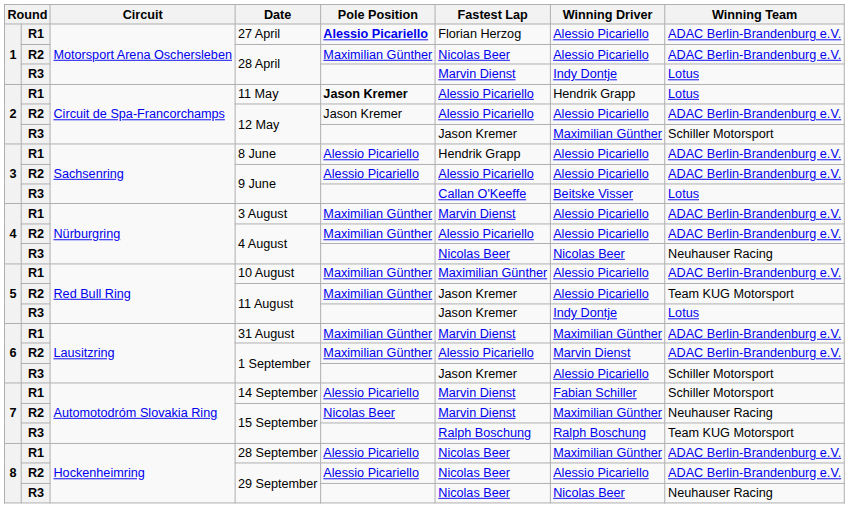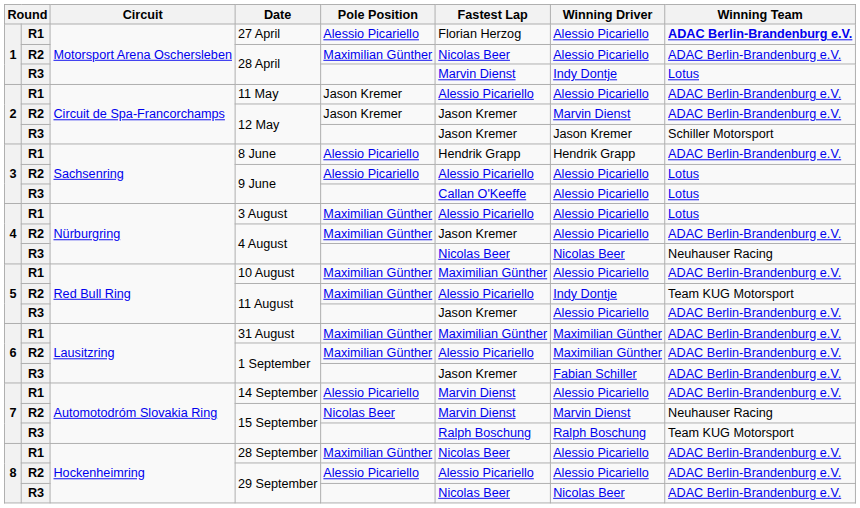 <table class="wikitable" style="font-size: 85%">
 <tr>
 <th colspan=2>Round</th>
 <th>Circuit</th>
 <th>Date</th>
 <th>Pole Position</th>
 <th>Fastest Lap</th>
 <th>Winning Driver</th>
 <th>Winning Team</th>
 </tr>
 <tr>
 <th rowspan=3>1</th>
 <th>R1</th>
 <td rowspan=3 nowrap> <a href='#'>Motorsport Arena Oschersleben</a></td>
 <td>27 April</td>
-<td><strong> <a href='#'>Alessio Picariello</a></strong></td>
+<td> <a href='#'>Alessio Picariello</a></td>
 <td> Florian Herzog</td>
 <td> <a href='#'>Alessio Picariello</a></td>
-<td nowrap> <a href='#'>ADAC Berlin-Brandenburg e.V.</a></td>
+<td nowrap><strong> <a href='#'>ADAC Berlin-Brandenburg e.V.</a></strong></td>
 </tr>
 <tr>
 <th>R2</th>
 <td rowspan=2>28 April</td>
 <td> <a href='#'>Maximilian Günther</a></td>
 <td> <a href='#'>Nicolas Beer</a></td>
 <td> <a href='#'>Alessio Picariello</a></td>
 <td> <a href='#'>ADAC Berlin-Brandenburg e.V.</a></td>
 </tr>
 <tr>
 <th>R3</th>
 <td></td>
 <td> <a href='#'>Marvin Dienst</a></td>
 <td> <a href='#'>Indy Dontje</a></td>
 <td> <a href='#'>Lotus</a></td>
 </tr>
 <tr>
 <th rowspan=3>2</th>
 <th>R1</th>
 <td rowspan=3> <a href='#'>Circuit de Spa-Francorchamps</a></td>
 <td>11 May</td>
-<td><strong> Jason Kremer</strong></td>
-<td> <a href='#'>Alessio Picariello</a></td>
-<td> Hendrik Grapp</td>
-<td> <a href='#'>Lotus</a></td>
-</tr>
-<tr>
-<th>R2</th>
-<td rowspan=2>12 May</td>
 <td> Jason Kremer</td>
 <td> <a href='#'>Alessio Picariello</a></td>
 <td> <a href='#'>Alessio Picariello</a></td>
 <td> <a href='#'>ADAC Berlin-Brandenburg e.V.</a></td>
 </tr>
 <tr>
+<th>R2</th>
+<td rowspan=2>12 May</td>
+<td> Jason Kremer</td>
+<td> Jason Kremer</td>
+<td> <a href='#'>Marvin Dienst</a></td>
+<td> <a href='#'>ADAC Berlin-Brandenburg e.V.</a></td>
+</tr>
+<tr>
 <th>R3</th>
 <td></td>
 <td> Jason Kremer</td>
-<td nowrap> <a href='#'>Maximilian Günther</a></td>
+<td> Jason Kremer</td>
 <td> Schiller Motorsport</td>
 </tr>
 <tr>
 <th rowspan=3>3</th>
 <th>R1</th>
 <td rowspan=3> <a href='#'>Sachsenring</a></td>
 <td>8 June</td>
 <td> <a href='#'>Alessio Picariello</a></td>
 <td> Hendrik Grapp</td>
-<td> <a href='#'>Alessio Picariello</a></td>
+<td> Hendrik Grapp</td>
 <td> <a href='#'>ADAC Berlin-Brandenburg e.V.</a></td>
 </tr>
 <tr>
 <th>R2</th>
 <td rowspan=2>9 June</td>
 <td nowrap> <a href='#'>Alessio Picariello</a></td>
 <td nowrap> <a href='#'>Alessio Picariello</a></td>
 <td nowrap> <a href='#'>Alessio Picariello</a></td>
-<td> <a href='#'>ADAC Berlin-Brandenburg e.V.</a></td>
+<td> <a href='#'>Lotus</a></td>
 </tr>
 <tr>
 <th>R3</th>
 <td></td>
 <td> <a href='#'>Callan O'Keeffe</a></td>
-<td> <a href='#'>Beitske Visser</a></td>
+<td> <a href='#'>Alessio Picariello</a></td>
 <td> <a href='#'>Lotus</a></td>
 </tr>
 <tr>
 <th rowspan=3>4</th>
 <th>R1</th>
 <td rowspan=3> <a href='#'>Nürburgring</a></td>
 <td>3 August</td>
 <td> <a href='#'>Maximilian Günther</a></td>
-<td> <a href='#'>Marvin Dienst</a></td>
 <td> <a href='#'>Alessio Picariello</a></td>
-<td> <a href='#'>ADAC Berlin-Brandenburg e.V.</a></td>
+<td> <a href='#'>Alessio Picariello</a></td>
+<td> <a href='#'>Lotus</a></td>
 </tr>
 <tr>
 <th>R2</th>
 <td rowspan=2>4 August</td>
 <td> <a href='#'>Maximilian Günther</a></td>
-<td> <a href='#'>Alessio Picariello</a></td>
+<td> Jason Kremer</td>
 <td> <a href='#'>Alessio Picariello</a></td>
 <td> <a href='#'>ADAC Berlin-Brandenburg e.V.</a></td>
 </tr>
 <tr>
 <th>R3</th>
 <td></td>
 <td> <a href='#'>Nicolas Beer</a></td>
 <td> <a href='#'>Nicolas Beer</a></td>
 <td> Neuhauser Racing</td>
 </tr>
 <tr>
 <th rowspan=3>5</th>
 <th>R1</th>
 <td rowspan=3> <a href='#'>Red Bull Ring</a></td>
 <td>10 August</td>
 <td> <a href='#'>Maximilian Günther</a></td>
 <td> <a href='#'>Maximilian Günther</a></td>
 <td> <a href='#'>Alessio Picariello</a></td>
 <td> <a href='#'>ADAC Berlin-Brandenburg e.V.</a></td>
 </tr>
 <tr>
 <th>R2</th>
 <td rowspan=2>11 August</td>
 <td> <a href='#'>Maximilian Günther</a></td>
-<td> Jason Kremer</td>
 <td> <a href='#'>Alessio Picariello</a></td>
+<td> <a href='#'>Indy Dontje</a></td>
 <td> Team KUG Motorsport</td>
 </tr>
 <tr>
 <th>R3</th>
 <td></td>
 <td> Jason Kremer</td>
-<td> <a href='#'>Indy Dontje</a></td>
-<td> <a href='#'>Lotus</a></td>
+<td> <a href='#'>Alessio Picariello</a></td>
+<td> <a href='#'>ADAC Berlin-Brandenburg e.V.</a></td>
 </tr>
 <tr>
 <th rowspan=3>6</th>
 <th>R1</th>
 <td rowspan=3> <a href='#'>Lausitzring</a></td>
 <td>31 August</td>
 <td nowrap> <a href='#'>Maximilian Günther</a></td>
-<td> <a href='#'>Marvin Dienst</a></td>
+<td nowrap> <a href='#'>Maximilian Günther</a></td>
 <td nowrap> <a href='#'>Maximilian Günther</a></td>
 <td> <a href='#'>ADAC Berlin-Brandenburg e.V.</a></td>
 </tr>
 <tr>
 <th>R2</th>
 <td rowspan=2>1 September</td>
 <td> <a href='#'>Maximilian Günther</a></td>
 <td> <a href='#'>Alessio Picariello</a></td>
-<td> <a href='#'>Marvin Dienst</a></td>
+<td> <a href='#'>Maximilian Günther</a></td>
 <td> <a href='#'>ADAC Berlin-Brandenburg e.V.</a></td>
 </tr>
 <tr>
 <th>R3</th>
 <td></td>
 <td> Jason Kremer</td>
-<td> <a href='#'>Alessio Picariello</a></td>
-<td> Schiller Motorsport</td>
+<td> <a href='#'>Fabian Schiller</a></td>
+<td> <a href='#'>ADAC Berlin-Brandenburg e.V.</a></td>
 </tr>
 <tr>
 <th rowspan=3>7</th>
 <th>R1</th>
 <td rowspan=3> <a href='#'>Automotodróm Slovakia Ring</a></td>
 <td>14 September</td>
 <td> <a href='#'>Alessio Picariello</a></td>
 <td> <a href='#'>Marvin Dienst</a></td>
-<td> <a href='#'>Fabian Schiller</a></td>
-<td> Schiller Motorsport</td>
+<td> <a href='#'>Alessio Picariello</a></td>
+<td> <a href='#'>ADAC Berlin-Brandenburg e.V.</a></td>
 </tr>
 <tr>
 <th>R2</th>
 <td rowspan=2>15 September</td>
 <td> <a href='#'>Nicolas Beer</a></td>
 <td> <a href='#'>Marvin Dienst</a></td>
-<td> <a href='#'>Maximilian Günther</a></td>
+<td> <a href='#'>Marvin Dienst</a></td>
 <td> Neuhauser Racing</td>
 </tr>
 <tr>
 <th>R3</th>
 <td></td>
 <td> <a href='#'>Ralph Boschung</a></td>
 <td> <a href='#'>Ralph Boschung</a></td>
 <td> Team KUG Motorsport</td>
 </tr>
 <tr>
 <th rowspan=3>8</th>
 <th>R1</th>
 <td rowspan=3> <a href='#'>Hockenheimring</a></td>
 <td nowrap>28 September</td>
+<td> <a href='#'>Maximilian Günther</a></td>
+<td> <a href='#'>Nicolas Beer</a></td>
 <td> <a href='#'>Alessio Picariello</a></td>
-<td> <a href='#'>Nicolas Beer</a></td>
-<td nowrap> <a href='#'>Maximilian Günther</a></td>
 <td> <a href='#'>ADAC Berlin-Brandenburg e.V.</a></td>
 </tr>
 <tr>
 <th>R2</th>
 <td rowspan=2>29 September</td>
 <td> <a href='#'>Alessio Picariello</a></td>
-<td> <a href='#'>Nicolas Beer</a></td>
+<td> <a href='#'>Alessio Picariello</a></td>
 <td> <a href='#'>Alessio Picariello</a></td>
 <td> <a href='#'>ADAC Berlin-Brandenburg e.V.</a></td>
 </tr>
 <tr>
 <th>R3</th>
 <td></td>
 <td> <a href='#'>Nicolas Beer</a></td>
 <td> <a href='#'>Nicolas Beer</a></td>
-<td> Neuhauser Racing</td>
+<td nowrap> <a href='#'>ADAC Berlin-Brandenburg e.V.</a></td>
 </tr>
 </table>
